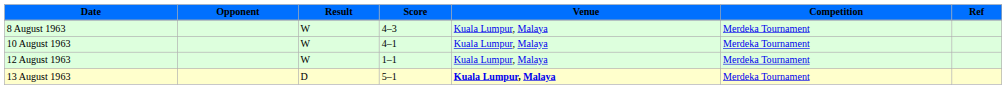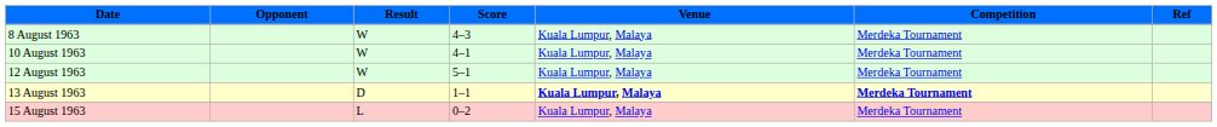 <table width=100% class="wikitable">
 <tr>
 <th style="background:#0070FF;"><span>Date</span></th>
 <th style="background:#0070FF;"><span>Opponent</span></th>
 <th style="background:#0070FF;"><span>Result</span></th>
 <th style="background:#0070FF;"><span>Score</span></th>
 <th style="background:#0070FF;"><span>Venue</span></th>
 <th style="background:#0070FF;"><span>Competition</span></th>
 <th style="background:#0070FF;"><span>Ref</span></th>
 </tr>
 <tr>
 </tr>
 <tr style="background:#dfd;">
 <td>8 August 1963</td>
 <td></td>
 <td>W</td>
 <td>4–3</td>
 <td> <a href='#'>Kuala Lumpur</a>, <a href='#'>Malaya</a></td>
 <td><a href='#'>Merdeka Tournament</a></td>
 <td></td>
 </tr>
 <tr style="background:#dfd;">
 <td>10 August 1963</td>
 <td></td>
 <td>W</td>
 <td>4–1</td>
 <td> <a href='#'>Kuala Lumpur</a>, <a href='#'>Malaya</a></td>
 <td><a href='#'>Merdeka Tournament</a></td>
 <td></td>
 </tr>
 <tr style="background:#dfd;">
 <td>12 August 1963</td>
 <td></td>
 <td>W</td>
-<td>1–1</td>
+<td>5–1</td>
 <td> <a href='#'>Kuala Lumpur</a>, <a href='#'>Malaya</a></td>
 <td><a href='#'>Merdeka Tournament</a></td>
 <td></td>
 </tr>
 <tr style="background:#ffc;">
 <td>13 August 1963</td>
 <td></td>
 <td>D</td>
-<td>5–1</td>
+<td>1–1</td>
 <td><strong> <a href='#'>Kuala Lumpur</a>, <a href='#'>Malaya</a></strong></td>
+<td><strong><a href='#'>Merdeka Tournament</a></strong></td>
+<td></td>
+</tr>
+<tr style="background:#fcc;">
+<td>15 August 1963</td>
+<td></td>
+<td>L</td>
+<td>0–2</td>
+<td> <a href='#'>Kuala Lumpur</a>, <a href='#'>Malaya</a></td>
 <td><a href='#'>Merdeka Tournament</a></td>
 <td></td>
 </tr>
 </table>
